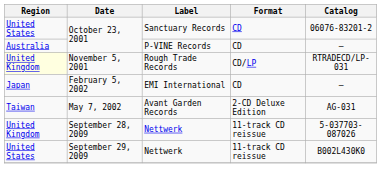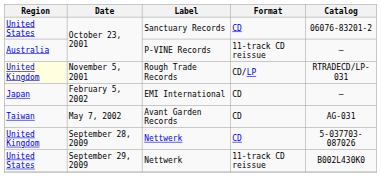 <table class="wikitable">
 <tr>
 <th>Region</th>
 <th>Date</th>
 <th>Label</th>
 <th>Format</th>
 <th>Catalog</th>
 </tr>
 <tr>
 <td><a href='#'>United States</a></td>
 <td rowspan="2">October 23, 2001</td>
 <td>Sanctuary Records</td>
 <td><a href='#'>CD</a></td>
 <td align="center">06076-83201-2</td>
 </tr>
 <tr>
 <td><a href='#'>Australia</a></td>
 <td>P-VINE Records</td>
-<td>CD</td>
+<td>11-track CD reissue</td>
 <td align="center">—</td>
 </tr>
 <tr>
 <td style="background: lightyellow;"><a href='#'>United Kingdom</a></td>
 <td>November 5, 2001</td>
 <td>Rough Trade Records</td>
 <td>CD/<a href='#'>LP</a></td>
 <td align="center">RTRADECD/LP-031</td>
 </tr>
 <tr>
 <td><a href='#'>Japan</a></td>
 <td>February 5, 2002</td>
 <td>EMI International</td>
 <td>CD</td>
 <td align="center">—</td>
 </tr>
 <tr>
 <td><a href='#'>Taiwan</a></td>
 <td>May 7, 2002</td>
 <td>Avant Garden Records</td>
-<td>2-CD Deluxe Edition</td>
+<td>CD</td>
 <td align="center">AG-031</td>
 </tr>
 <tr>
 <td><a href='#'>United Kingdom</a></td>
 <td>September 28, 2009</td>
 <td><a href='#'>Nettwerk</a></td>
-<td>11-track CD reissue</td>
+<td><a href='#'>CD</a></td>
 <td align="center">5-037703-087026</td>
 </tr>
 <tr>
 <td><a href='#'>United States</a></td>
 <td>September 29, 2009</td>
 <td>Nettwerk</td>
 <td>11-track CD reissue</td>
 <td align="center">B002L430K0</td>
 </tr>
 <tr>
 </tr>
 </table>
